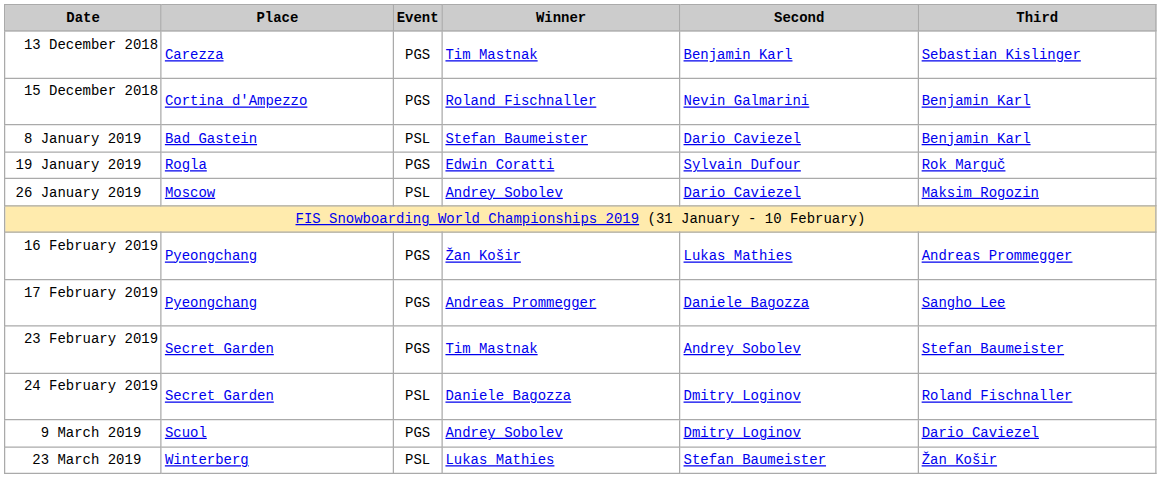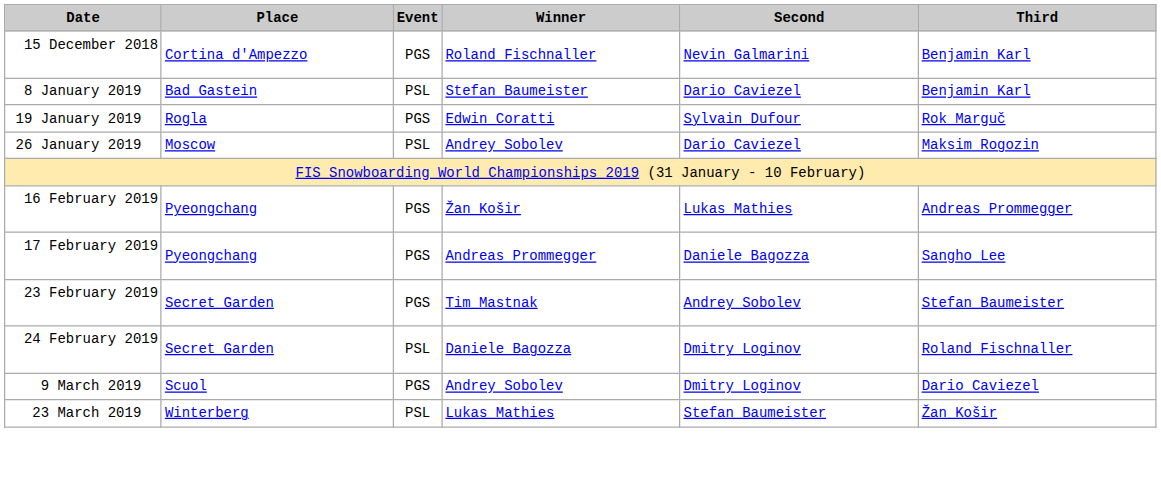 <table class="wikitable plainrowheaders" style="background:#fff; font-size:86%; line-height:16px; border:grey solid 1px; border-collapse:collapse;">
 <tr>
 <th scope="col" style="background:#ccc; width:120px;">Date</th>
 <th scope="col" style="background:#ccc; width:180px;">Place</th>
 <th scope="col" style="background:#ccc; width:30px;">Event</th>
 <th scope="col" style="background:#ccc; width:185px;">Winner</th>
 <th scope="col" style="background:#ccc; width:185px;">Second</th>
 <th scope="col" style="background:#ccc; width:185px;">Third</th>
-</tr>
-<tr>
-<td align="right">13 December 2018  </td>
-<td> <a href='#'>Carezza</a></td>
-<td align="center">PGS</td>
-<td> <a href='#'>Tim Mastnak</a></td>
-<td> <a href='#'>Benjamin Karl</a></td>
-<td> <a href='#'>Sebastian Kislinger</a></td>
 </tr>
 <tr>
 <td align="right">15 December 2018  </td>
 <td> <a href='#'>Cortina d'Ampezzo</a></td>
 <td align="center">PGS</td>
 <td> <a href='#'>Roland Fischnaller</a></td>
 <td> <a href='#'>Nevin Galmarini</a></td>
 <td> <a href='#'>Benjamin Karl</a></td>
 </tr>
 <tr>
 <td align="right">8 January 2019  </td>
 <td> <a href='#'>Bad Gastein</a></td>
 <td align="center">PSL</td>
 <td> <a href='#'>Stefan Baumeister</a></td>
 <td> <a href='#'>Dario Caviezel</a></td>
 <td> <a href='#'>Benjamin Karl</a></td>
 </tr>
 <tr>
 <td align="right">19 January 2019  </td>
 <td> <a href='#'>Rogla</a></td>
 <td align="center">PGS</td>
 <td> <a href='#'>Edwin Coratti</a></td>
 <td> <a href='#'>Sylvain Dufour</a></td>
 <td> <a href='#'>Rok Marguč</a></td>
 </tr>
 <tr>
 <td align="right">26 January 2019  </td>
 <td> <a href='#'>Moscow</a></td>
 <td align="center">PSL</td>
 <td> <a href='#'>Andrey Sobolev</a></td>
 <td> <a href='#'>Dario Caviezel</a></td>
 <td> <a href='#'>Maksim Rogozin</a></td>
 </tr>
 <tr style="background:#FFEBAD">
 <td colspan="6" align="middle"><a href='#'>FIS Snowboarding World Championships 2019</a>  (31 January - 10 February)</td>
 </tr>
 <tr>
 <td align="right">16 February 2019  </td>
 <td> <a href='#'>Pyeongchang</a></td>
 <td align="center">PGS</td>
 <td> <a href='#'>Žan Košir</a></td>
 <td> <a href='#'>Lukas Mathies</a></td>
 <td> <a href='#'>Andreas Prommegger</a></td>
 </tr>
 <tr>
 <td align="right">17 February 2019  </td>
 <td> <a href='#'>Pyeongchang</a></td>
 <td align="center">PGS</td>
 <td> <a href='#'>Andreas Prommegger</a></td>
 <td> <a href='#'>Daniele Bagozza</a></td>
 <td> <a href='#'>Sangho Lee</a></td>
 </tr>
 <tr>
 <td align="right">23 February 2019  </td>
 <td> <a href='#'>Secret Garden</a></td>
 <td align="center">PGS</td>
 <td> <a href='#'>Tim Mastnak</a></td>
 <td> <a href='#'>Andrey Sobolev</a></td>
 <td> <a href='#'>Stefan Baumeister</a></td>
 </tr>
 <tr>
 <td align="right">24 February 2019  </td>
 <td> <a href='#'>Secret Garden</a></td>
 <td align="center">PSL</td>
 <td> <a href='#'>Daniele Bagozza</a></td>
 <td> <a href='#'>Dmitry Loginov</a></td>
 <td> <a href='#'>Roland Fischnaller</a></td>
 </tr>
 <tr>
 <td align="right">9 March 2019  </td>
 <td> <a href='#'>Scuol</a></td>
 <td align="center">PGS</td>
 <td> <a href='#'>Andrey Sobolev</a></td>
 <td> <a href='#'>Dmitry Loginov</a></td>
 <td> <a href='#'>Dario Caviezel</a></td>
 </tr>
 <tr>
 <td align="right">23 March 2019  </td>
 <td> <a href='#'>Winterberg</a></td>
 <td align="center">PSL</td>
 <td> <a href='#'>Lukas Mathies</a></td>
 <td> <a href='#'>Stefan Baumeister</a></td>
 <td> <a href='#'>Žan Košir</a></td>
 </tr>
 </table>
